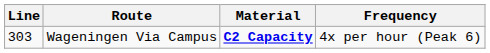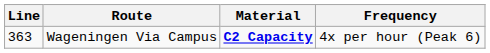 <table class="wikitable">
 <tr>
 <th>Line</th>
 <th>Route</th>
 <th>Material</th>
 <th>Frequency</th>
 </tr>
 <tr>
-<td>303</td>
+<td>363</td>
 <td>Wageningen Via Campus</td>
 <td><strong><a href='#'>C2 Capacity</a></strong></td>
 <td>4x per hour (Peak 6)</td>
 </tr>
 </table>
